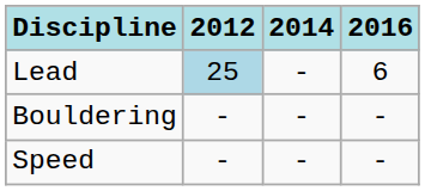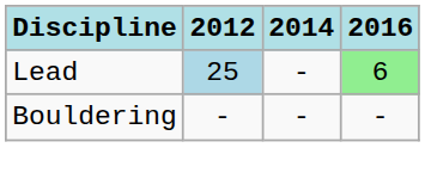 <table class="wikitable" style="text-align: center;">
 <tr>
 <th style="background: #b0e0e6;">Discipline</th>
 <th style="background: #b0e0e6;">2012</th>
 <th style="background: #b0e0e6;">2014</th>
 <th style="background: #b0e0e6;">2016</th>
 </tr>
 <tr>
 <td align="left">Lead</td>
 <td style="background: lightblue;">25</td>
 <td>-</td>
-<td>6</td>
+<td style="background: lightgreen;">6</td>
 </tr>
 <tr>
 <td align="left">Bouldering</td>
 <td>-</td>
 <td>-</td>
 <td>-</td>
 </tr>
-<tr>
-<td align="left">Speed</td>
-<td>-</td>
-<td>-</td>
-<td>-</td>
-</tr>
 </table>
